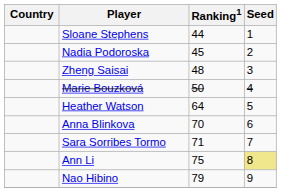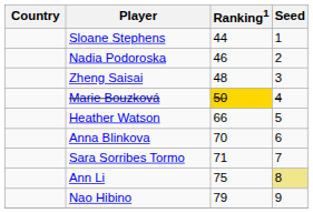 <table class="sortable wikitable">
 <tr>
 <th width="70">Country</th>
 <th width="175">Player</th>
 <th>Ranking<sup>1</sup></th>
 <th>Seed</th>
 </tr>
 <tr>
 <td></td>
 <td><a href='#'>Sloane Stephens</a></td>
 <td>44</td>
 <td>1</td>
 </tr>
 <tr>
 <td></td>
 <td><a href='#'>Nadia Podoroska</a></td>
-<td>45</td>
+<td>46</td>
 <td>2</td>
 </tr>
 <tr>
 <td></td>
 <td><a href='#'>Zheng Saisai</a></td>
 <td>48</td>
 <td>3</td>
 </tr>
 <tr>
 <td><s></s></td>
 <td><s><a href='#'>Marie Bouzková</a></s></td>
-<td><s>50</s></td>
+<td style="background: gold;"><s>50</s></td>
 <td><s>4</s></td>
 </tr>
 <tr>
 <td></td>
 <td><a href='#'>Heather Watson</a></td>
-<td>64</td>
+<td>66</td>
 <td>5</td>
 </tr>
 <tr>
 <td></td>
 <td><a href='#'>Anna Blinkova</a></td>
 <td>70</td>
 <td>6</td>
 </tr>
 <tr>
 <td></td>
 <td><a href='#'>Sara Sorribes Tormo</a></td>
 <td>71</td>
 <td>7</td>
 </tr>
 <tr>
 <td></td>
 <td><a href='#'>Ann Li</a></td>
 <td>75</td>
 <td style="background: khaki;">8</td>
 </tr>
 <tr>
 <td></td>
 <td><a href='#'>Nao Hibino</a></td>
 <td>79</td>
 <td>9</td>
 </tr>
 <tr>
 </tr>
 </table>
